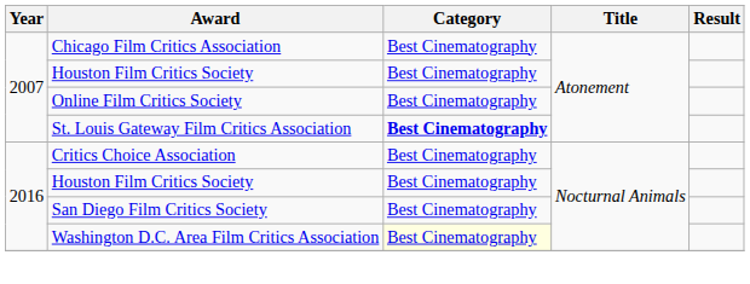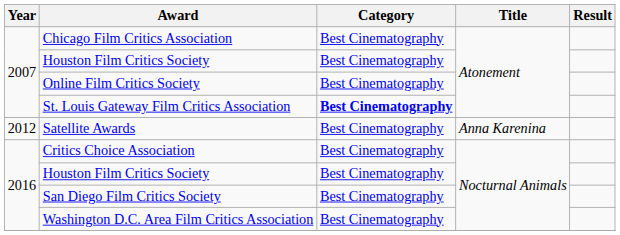 <table class="wikitable">
 <tr>
 <th>Year</th>
 <th>Award</th>
 <th>Category</th>
 <th>Title</th>
 <th>Result</th>
 </tr>
 <tr>
 <td rowspan=4>2007</td>
 <td><a href='#'>Chicago Film Critics Association</a></td>
 <td><a href='#'>Best Cinematography</a></td>
 <td rowspan=4><em>Atonement</em></td>
 <td></td>
 </tr>
 <tr>
 <td><a href='#'>Houston Film Critics Society</a></td>
 <td><a href='#'>Best Cinematography</a></td>
 <td></td>
 </tr>
 <tr>
 <td><a href='#'>Online Film Critics Society</a></td>
 <td><a href='#'>Best Cinematography</a></td>
 <td></td>
 </tr>
 <tr>
 <td><a href='#'>St. Louis Gateway Film Critics Association</a></td>
 <td><strong><a href='#'>Best Cinematography</a></strong></td>
 <td></td>
 </tr>
 <tr>
+<td>2012</td>
+<td><a href='#'>Satellite Awards</a></td>
+<td><a href='#'>Best Cinematography</a></td>
+<td><em>Anna Karenina</em></td>
+<td></td>
+</tr>
+<tr>
 <td rowspan=4>2016</td>
 <td><a href='#'>Critics Choice Association</a></td>
 <td><a href='#'>Best Cinematography</a></td>
 <td rowspan=4><em>Nocturnal Animals</em></td>
 <td></td>
 </tr>
 <tr>
 <td><a href='#'>Houston Film Critics Society</a></td>
 <td><a href='#'>Best Cinematography</a></td>
 <td></td>
 </tr>
 <tr>
 <td><a href='#'>San Diego Film Critics Society</a></td>
 <td><a href='#'>Best Cinematography</a></td>
 <td></td>
 </tr>
 <tr>
 <td><a href='#'>Washington D.C. Area Film Critics Association</a></td>
-<td style="background: lightyellow;"><a href='#'>Best Cinematography</a></td>
+<td><a href='#'>Best Cinematography</a></td>
 <td></td>
 </tr>
 <tr>
 </tr>
 </table>
